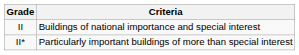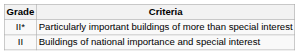 <table class="wikitable">
 <tr>
 <th>Grade</th>
 <th>Criteria</th>
 </tr>
 <tr>
+<td align="center" >II*</td>
+<td>Particularly important buildings of more than special interest</td>
+</tr>
+<tr>
 <td align="center" >II</td>
 <td>Buildings of national importance and special interest</td>
 </tr>
-<tr>
-<td align="center" >II*</td>
-<td>Particularly important buildings of more than special interest</td>
-</tr>
 </table>
